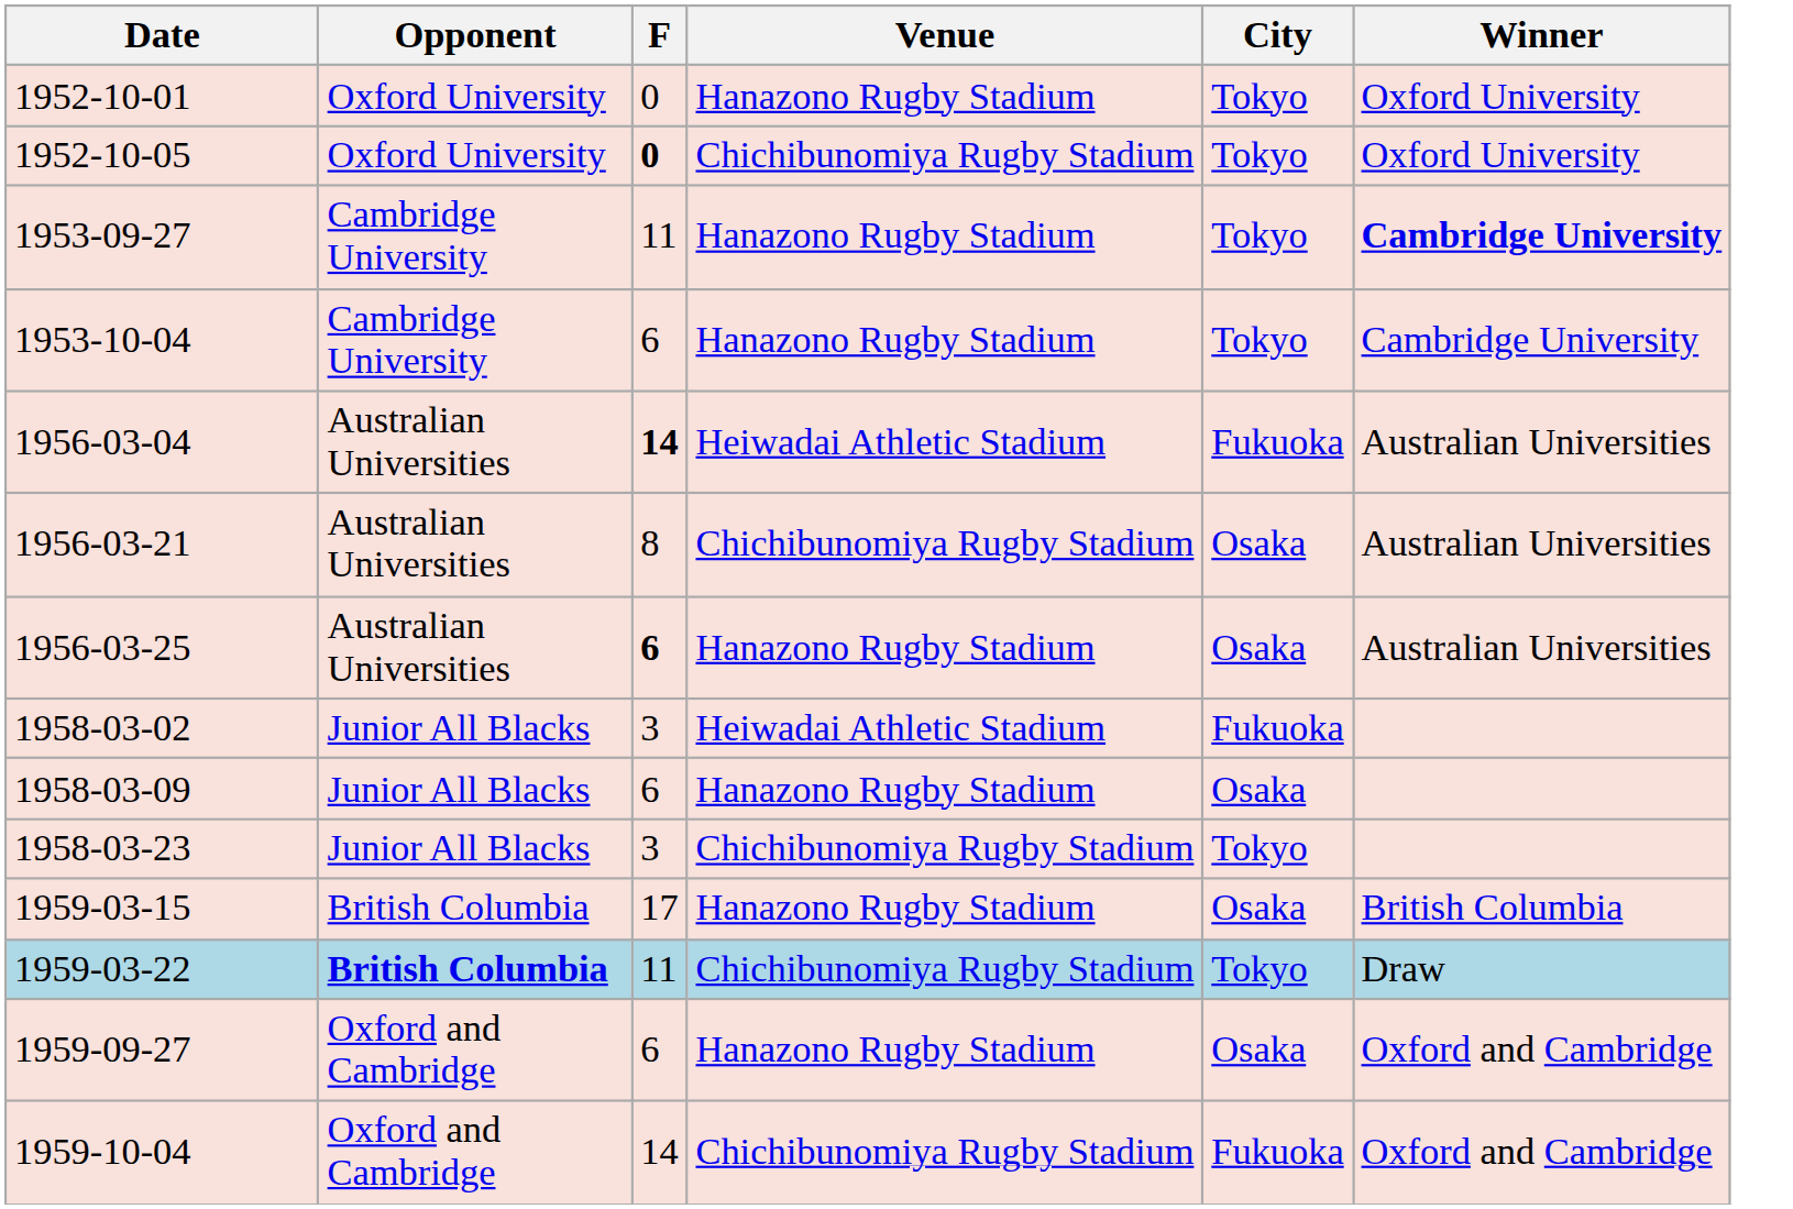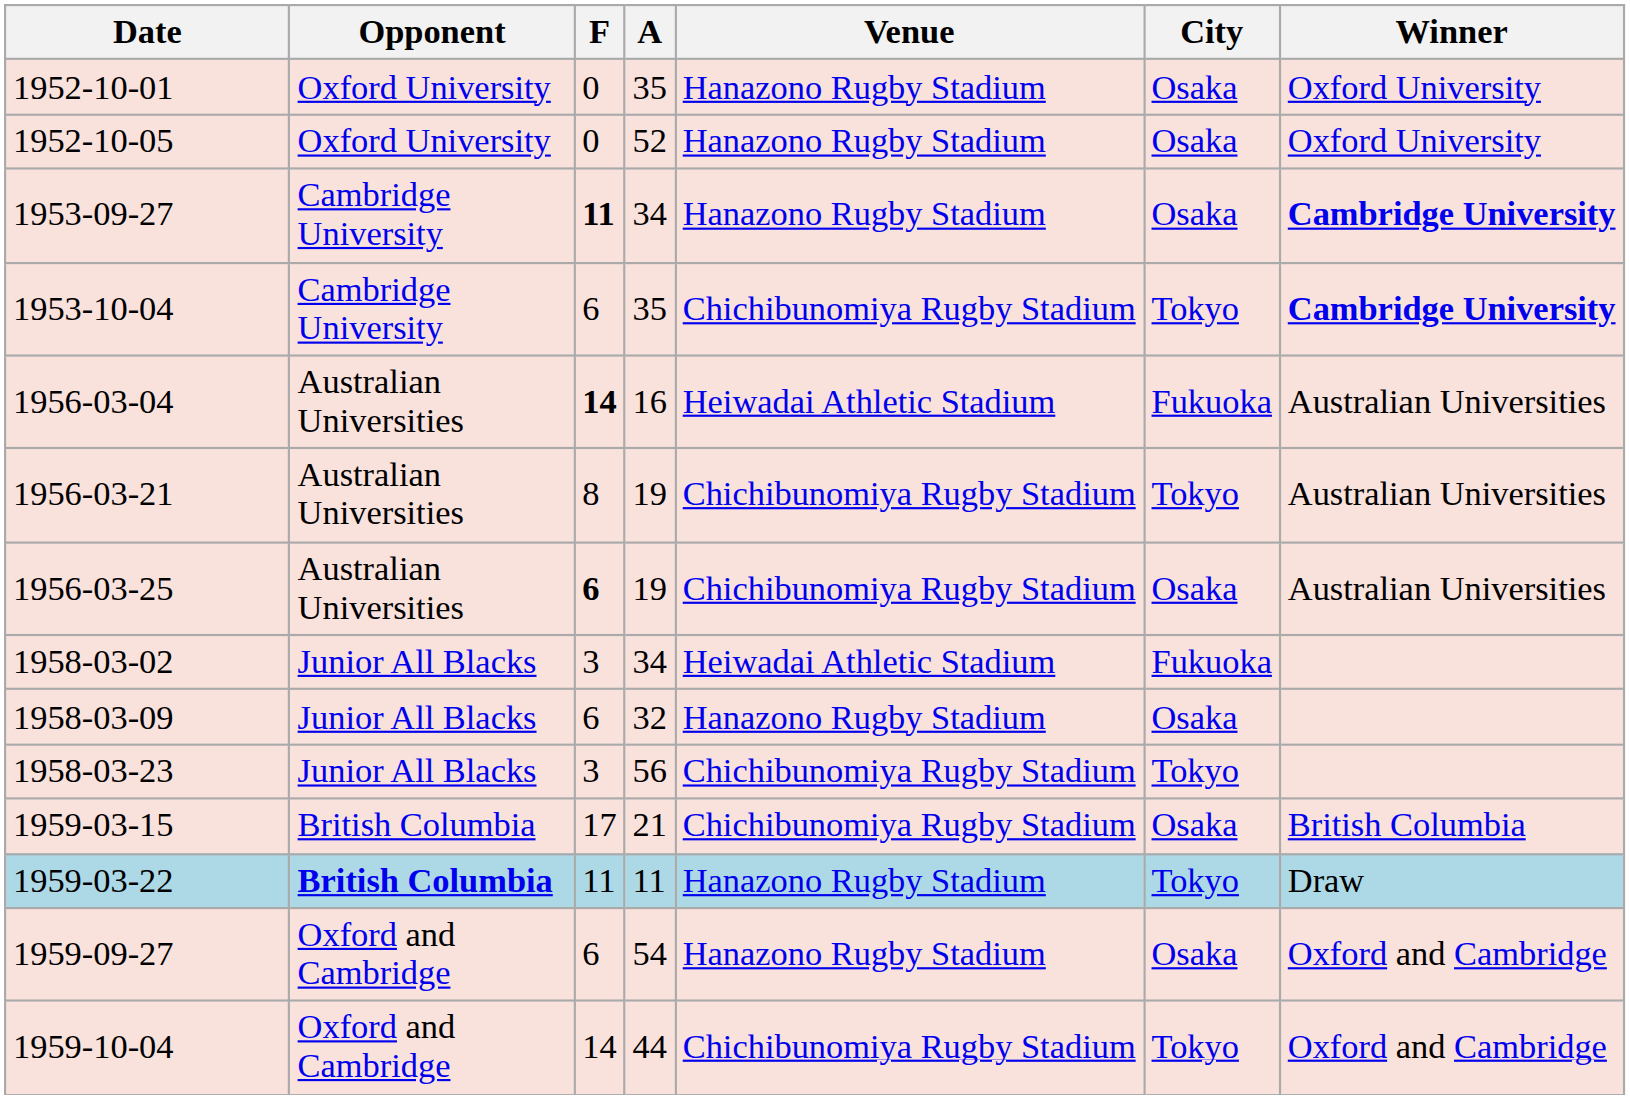 <table class="wikitable sortable">
 <tr>
 <th width="125">Date</th>
 <th width="125">Opponent</th>
 <th>F</th>
+<th>A</th>
 <th>Venue</th>
 <th>City</th>
 <th>Winner</th>
 </tr>
 <tr bgcolor="#F9E1DC">
 <td>1952-10-01</td>
 <td><a href='#'>Oxford University</a></td>
 <td>0</td>
+<td>35</td>
 <td><a href='#'>Hanazono Rugby Stadium</a></td>
-<td><a href='#'>Tokyo</a></td>
+<td><a href='#'>Osaka</a></td>
 <td> <a href='#'>Oxford University</a></td>
 </tr>
 <tr bgcolor="#F9E1DC">
 <td>1952-10-05</td>
 <td><a href='#'>Oxford University</a></td>
-<td><strong>0</strong></td>
-<td><a href='#'>Chichibunomiya Rugby Stadium</a></td>
-<td><a href='#'>Tokyo</a></td>
+<td>0</td>
+<td>52</td>
+<td><a href='#'>Hanazono Rugby Stadium</a></td>
+<td><a href='#'>Osaka</a></td>
 <td> <a href='#'>Oxford University</a></td>
 </tr>
 <tr bgcolor="#F9E1DC">
 <td>1953-09-27</td>
 <td><a href='#'>Cambridge University</a></td>
-<td>11</td>
+<td><strong>11</strong></td>
+<td>34</td>
 <td><a href='#'>Hanazono Rugby Stadium</a></td>
-<td><a href='#'>Tokyo</a></td>
+<td><a href='#'>Osaka</a></td>
 <td><strong> <a href='#'>Cambridge University</a></strong></td>
 </tr>
 <tr bgcolor="#F9E1DC">
 <td>1953-10-04</td>
 <td><a href='#'>Cambridge University</a></td>
 <td>6</td>
-<td><a href='#'>Hanazono Rugby Stadium</a></td>
+<td>35</td>
+<td><a href='#'>Chichibunomiya Rugby Stadium</a></td>
 <td><a href='#'>Tokyo</a></td>
-<td> <a href='#'>Cambridge University</a></td>
+<td><strong> <a href='#'>Cambridge University</a></strong></td>
 </tr>
 <tr bgcolor="#F9E1DC">
 <td>1956-03-04</td>
 <td>Australian Universities</td>
 <td><strong>14</strong></td>
+<td>16</td>
 <td><a href='#'>Heiwadai Athletic Stadium</a></td>
 <td><a href='#'>Fukuoka</a></td>
 <td> Australian Universities</td>
 </tr>
 <tr bgcolor="#F9E1DC">
 <td>1956-03-21</td>
 <td>Australian Universities</td>
 <td>8</td>
+<td>19</td>
 <td><a href='#'>Chichibunomiya Rugby Stadium</a></td>
-<td><a href='#'>Osaka</a></td>
+<td><a href='#'>Tokyo</a></td>
 <td> Australian Universities</td>
 </tr>
 <tr bgcolor="#F9E1DC">
 <td>1956-03-25</td>
 <td>Australian Universities</td>
 <td><strong>6</strong></td>
-<td><a href='#'>Hanazono Rugby Stadium</a></td>
+<td>19</td>
+<td><a href='#'>Chichibunomiya Rugby Stadium</a></td>
 <td><a href='#'>Osaka</a></td>
 <td> Australian Universities</td>
 </tr>
 <tr bgcolor="#F9E1DC">
 <td>1958-03-02</td>
 <td><a href='#'>Junior All Blacks</a></td>
 <td>3</td>
+<td>34</td>
 <td><a href='#'>Heiwadai Athletic Stadium</a></td>
 <td><a href='#'>Fukuoka</a></td>
 <td></td>
 </tr>
 <tr bgcolor="#F9E1DC">
 <td>1958-03-09</td>
 <td><a href='#'>Junior All Blacks</a></td>
 <td>6</td>
+<td>32</td>
 <td><a href='#'>Hanazono Rugby Stadium</a></td>
 <td><a href='#'>Osaka</a></td>
 <td></td>
 </tr>
 <tr bgcolor="#F9E1DC">
 <td>1958-03-23</td>
 <td><a href='#'>Junior All Blacks</a></td>
 <td>3</td>
+<td>56</td>
 <td><a href='#'>Chichibunomiya Rugby Stadium</a></td>
 <td><a href='#'>Tokyo</a></td>
 <td></td>
 </tr>
 <tr bgcolor="#F9E1DC">
 <td>1959-03-15</td>
 <td><a href='#'>British Columbia</a></td>
 <td>17</td>
-<td><a href='#'>Hanazono Rugby Stadium</a></td>
+<td>21</td>
+<td><a href='#'>Chichibunomiya Rugby Stadium</a></td>
 <td><a href='#'>Osaka</a></td>
 <td> <a href='#'>British Columbia</a></td>
 </tr>
 <tr bgcolor="#ADD8E6">
 <td>1959-03-22</td>
 <td><strong><a href='#'>British Columbia</a></strong></td>
 <td>11</td>
-<td><a href='#'>Chichibunomiya Rugby Stadium</a></td>
+<td>11</td>
+<td><a href='#'>Hanazono Rugby Stadium</a></td>
 <td><a href='#'>Tokyo</a></td>
 <td>Draw</td>
 </tr>
 <tr bgcolor="#F9E1DC">
 <td>1959-09-27</td>
 <td><a href='#'>Oxford</a> and <a href='#'>Cambridge</a></td>
 <td>6</td>
+<td>54</td>
 <td><a href='#'>Hanazono Rugby Stadium</a></td>
 <td><a href='#'>Osaka</a></td>
 <td> <a href='#'>Oxford</a> and <a href='#'>Cambridge</a></td>
 </tr>
 <tr bgcolor="#F9E1DC">
 <td>1959-10-04</td>
 <td><a href='#'>Oxford</a> and <a href='#'>Cambridge</a></td>
 <td>14</td>
+<td>44</td>
 <td><a href='#'>Chichibunomiya Rugby Stadium</a></td>
-<td><a href='#'>Fukuoka</a></td>
+<td><a href='#'>Tokyo</a></td>
 <td> <a href='#'>Oxford</a> and <a href='#'>Cambridge</a></td>
 </tr>
 </table>
